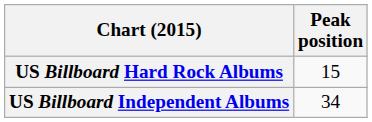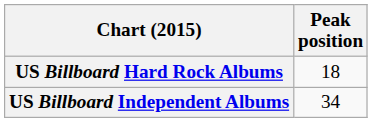 <table class="wikitable sortable plainrowheaders" style="text-align:center">
 <tr>
 <th>Chart (2015)</th>
 <th>Peak<br>position</th>
 </tr>
 <tr>
 <th scope="row">US <em>Billboard</em> <a href='#'>Hard Rock Albums</a></th>
-<td>15</td>
+<td>18</td>
 </tr>
 <tr>
 <th scope="row">US <em>Billboard</em> <a href='#'>Independent Albums</a></th>
 <td>34</td>
 </tr>
 </table>
